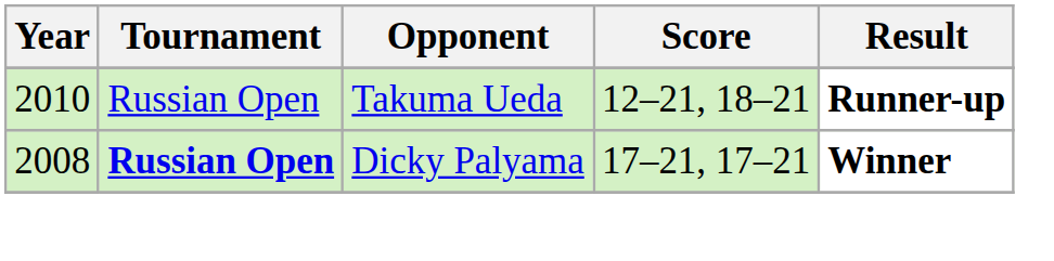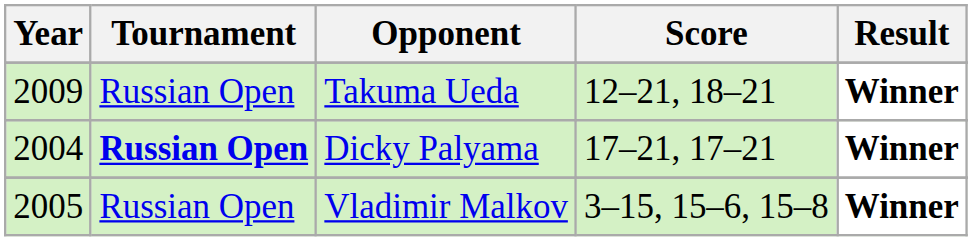 <table class="sortable wikitable" style="font-size: 95%;">
 <tr>
 <th>Year</th>
 <th>Tournament</th>
 <th>Opponent</th>
 <th>Score</th>
 <th>Result</th>
 </tr>
 <tr>
 </tr>
 <tr style="background:#D4F1C5">
-<td align="center">2010</td>
+<td align="center">2009</td>
 <td align="left"><a href='#'>Russian Open</a></td>
 <td align="left"> <a href='#'>Takuma Ueda</a></td>
 <td align="left">12–21, 18–21</td>
-<td style="text-align:left; background:white"> <strong>Runner-up</strong></td>
+<td style="text-align:left; background:white"> <strong>Winner</strong></td>
 </tr>
 <tr>
 </tr>
 <tr style="background:#D4F1C5">
-<td align="center">2008</td>
+<td align="center">2004</td>
 <td align="left"><strong><a href='#'>Russian Open</a></strong></td>
 <td align="left"> <a href='#'>Dicky Palyama</a></td>
 <td align="left">17–21, 17–21</td>
 <td style="text-align:left; background:white"> <strong>Winner</strong></td>
 </tr>
 <tr>
 </tr>
+<tr style="background:#D4F1C5">
+<td align="center">2005</td>
+<td align="left"><a href='#'>Russian Open</a></td>
+<td align="left"> <a href='#'>Vladimir Malkov</a></td>
+<td align="left">3–15, 15–6, 15–8</td>
+<td style="text-align:left; background:white"> <strong>Winner</strong></td>
+</tr>
 </table>
